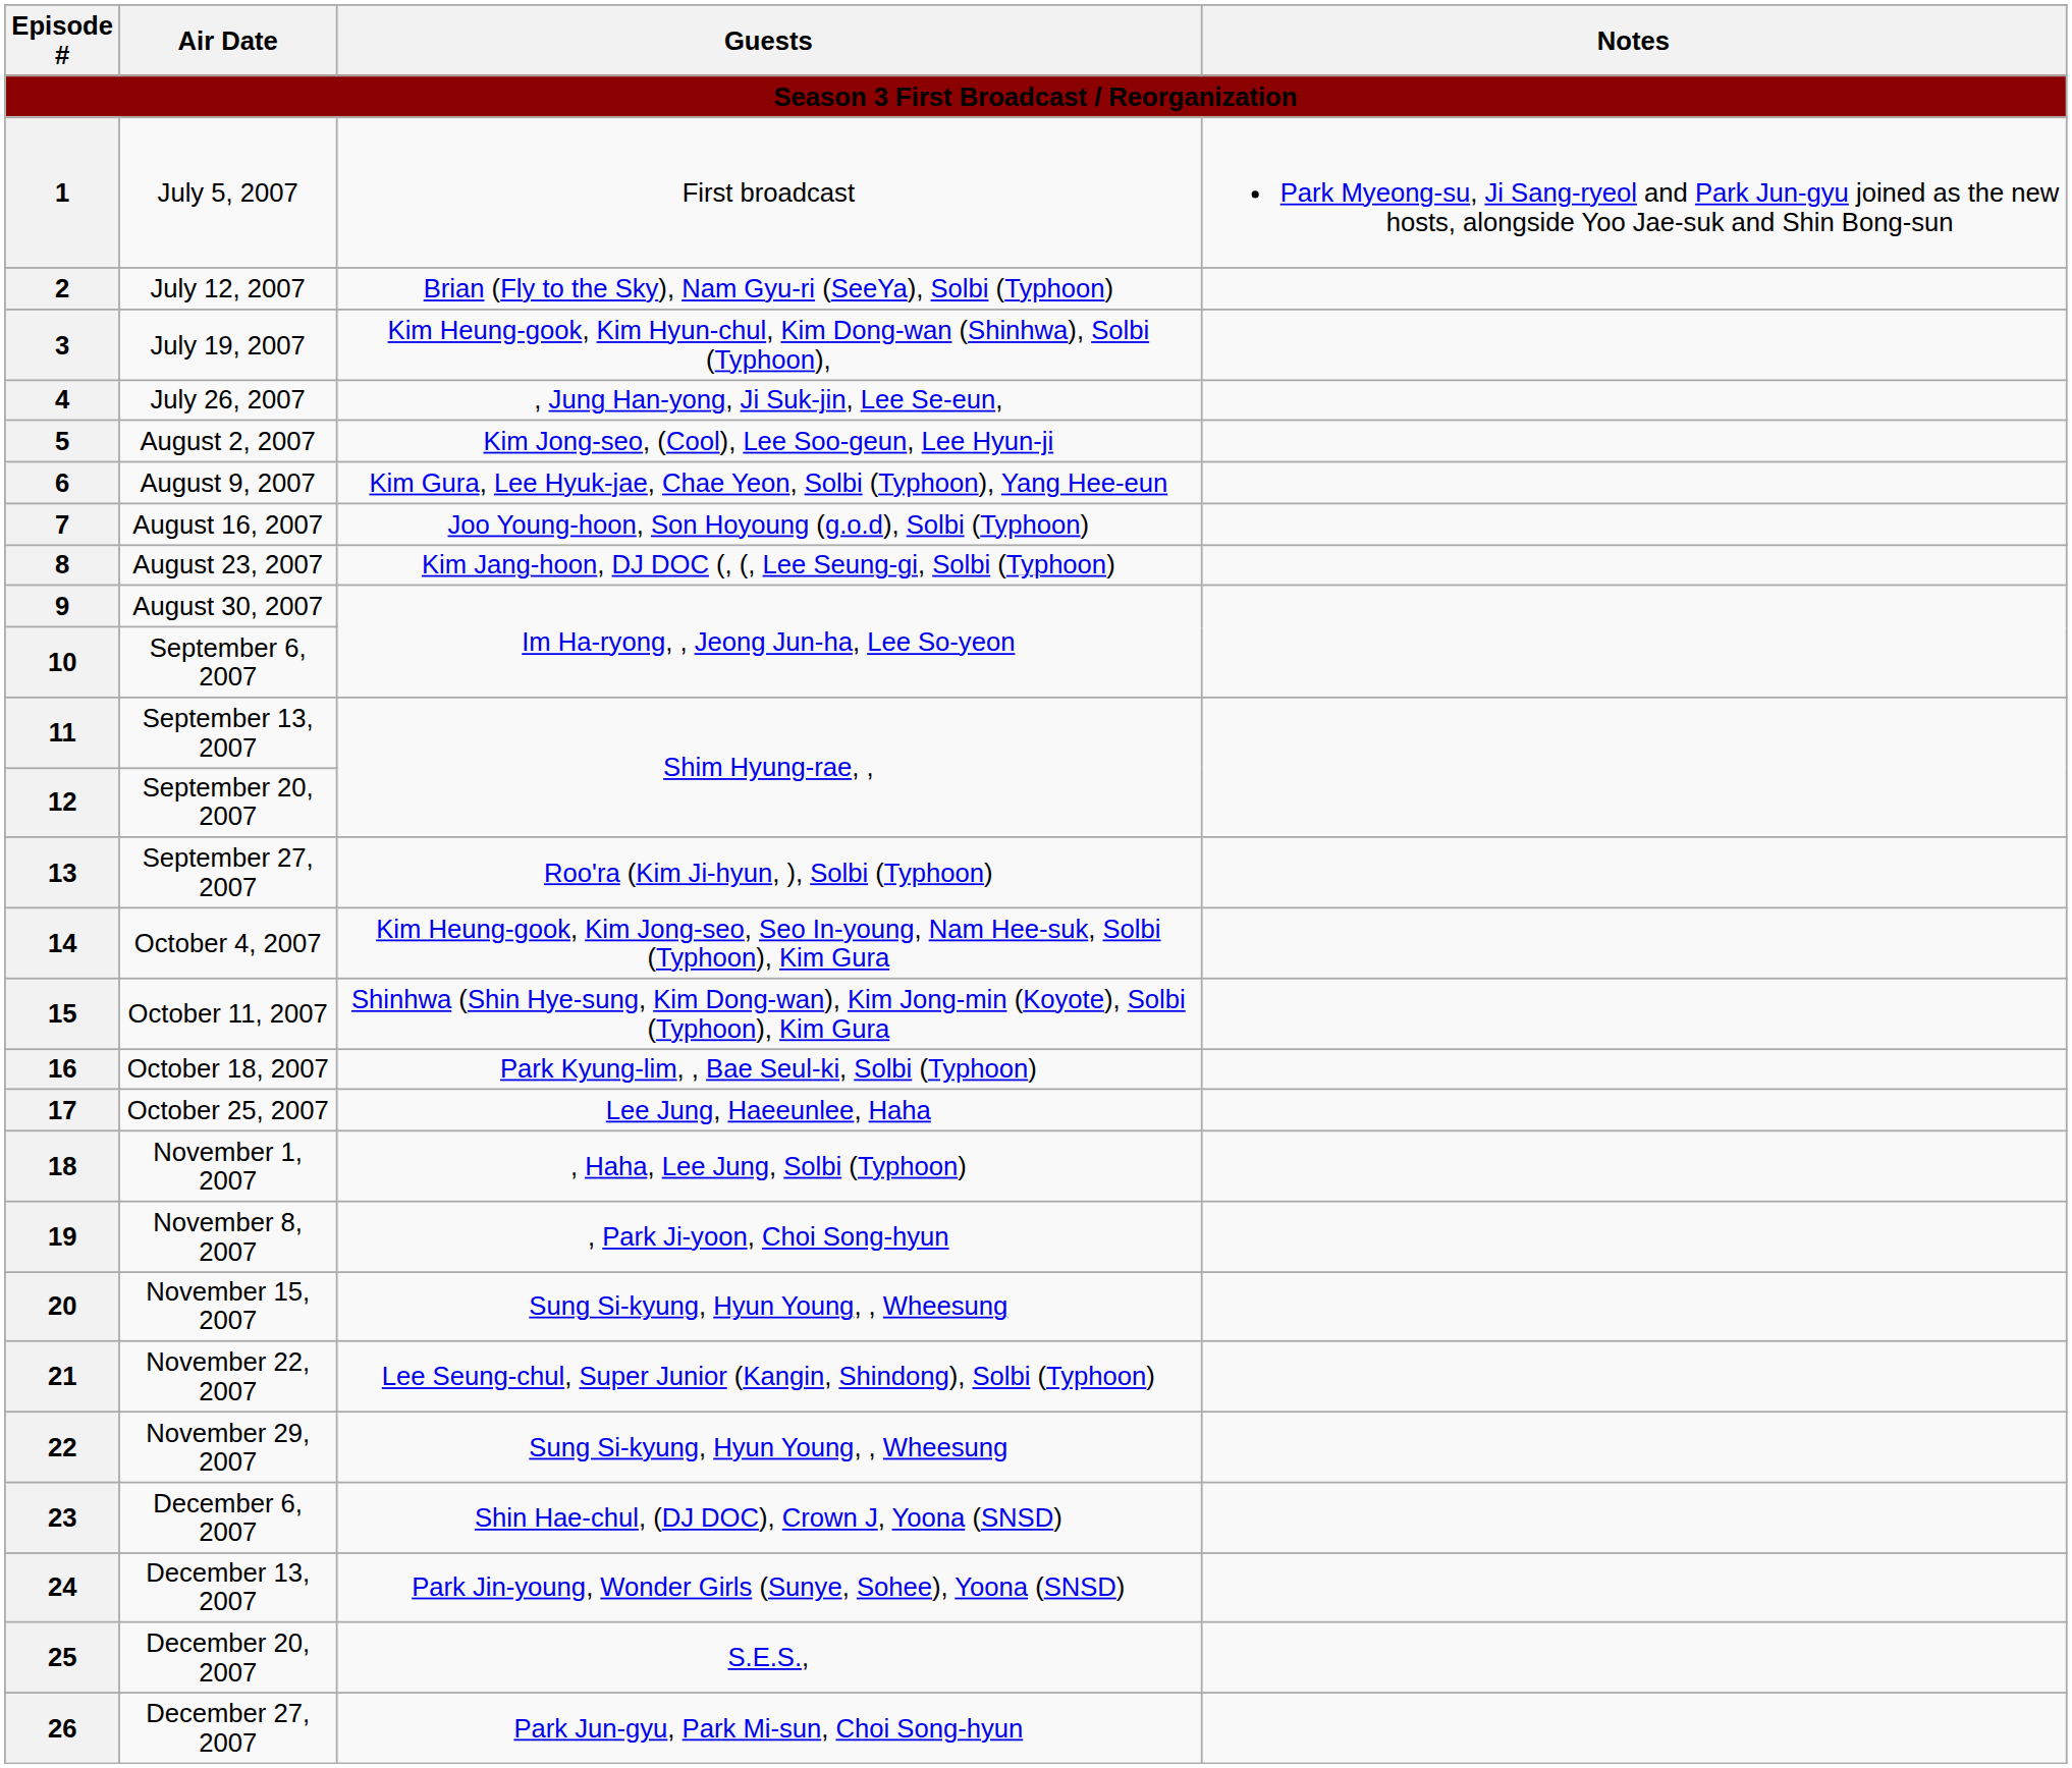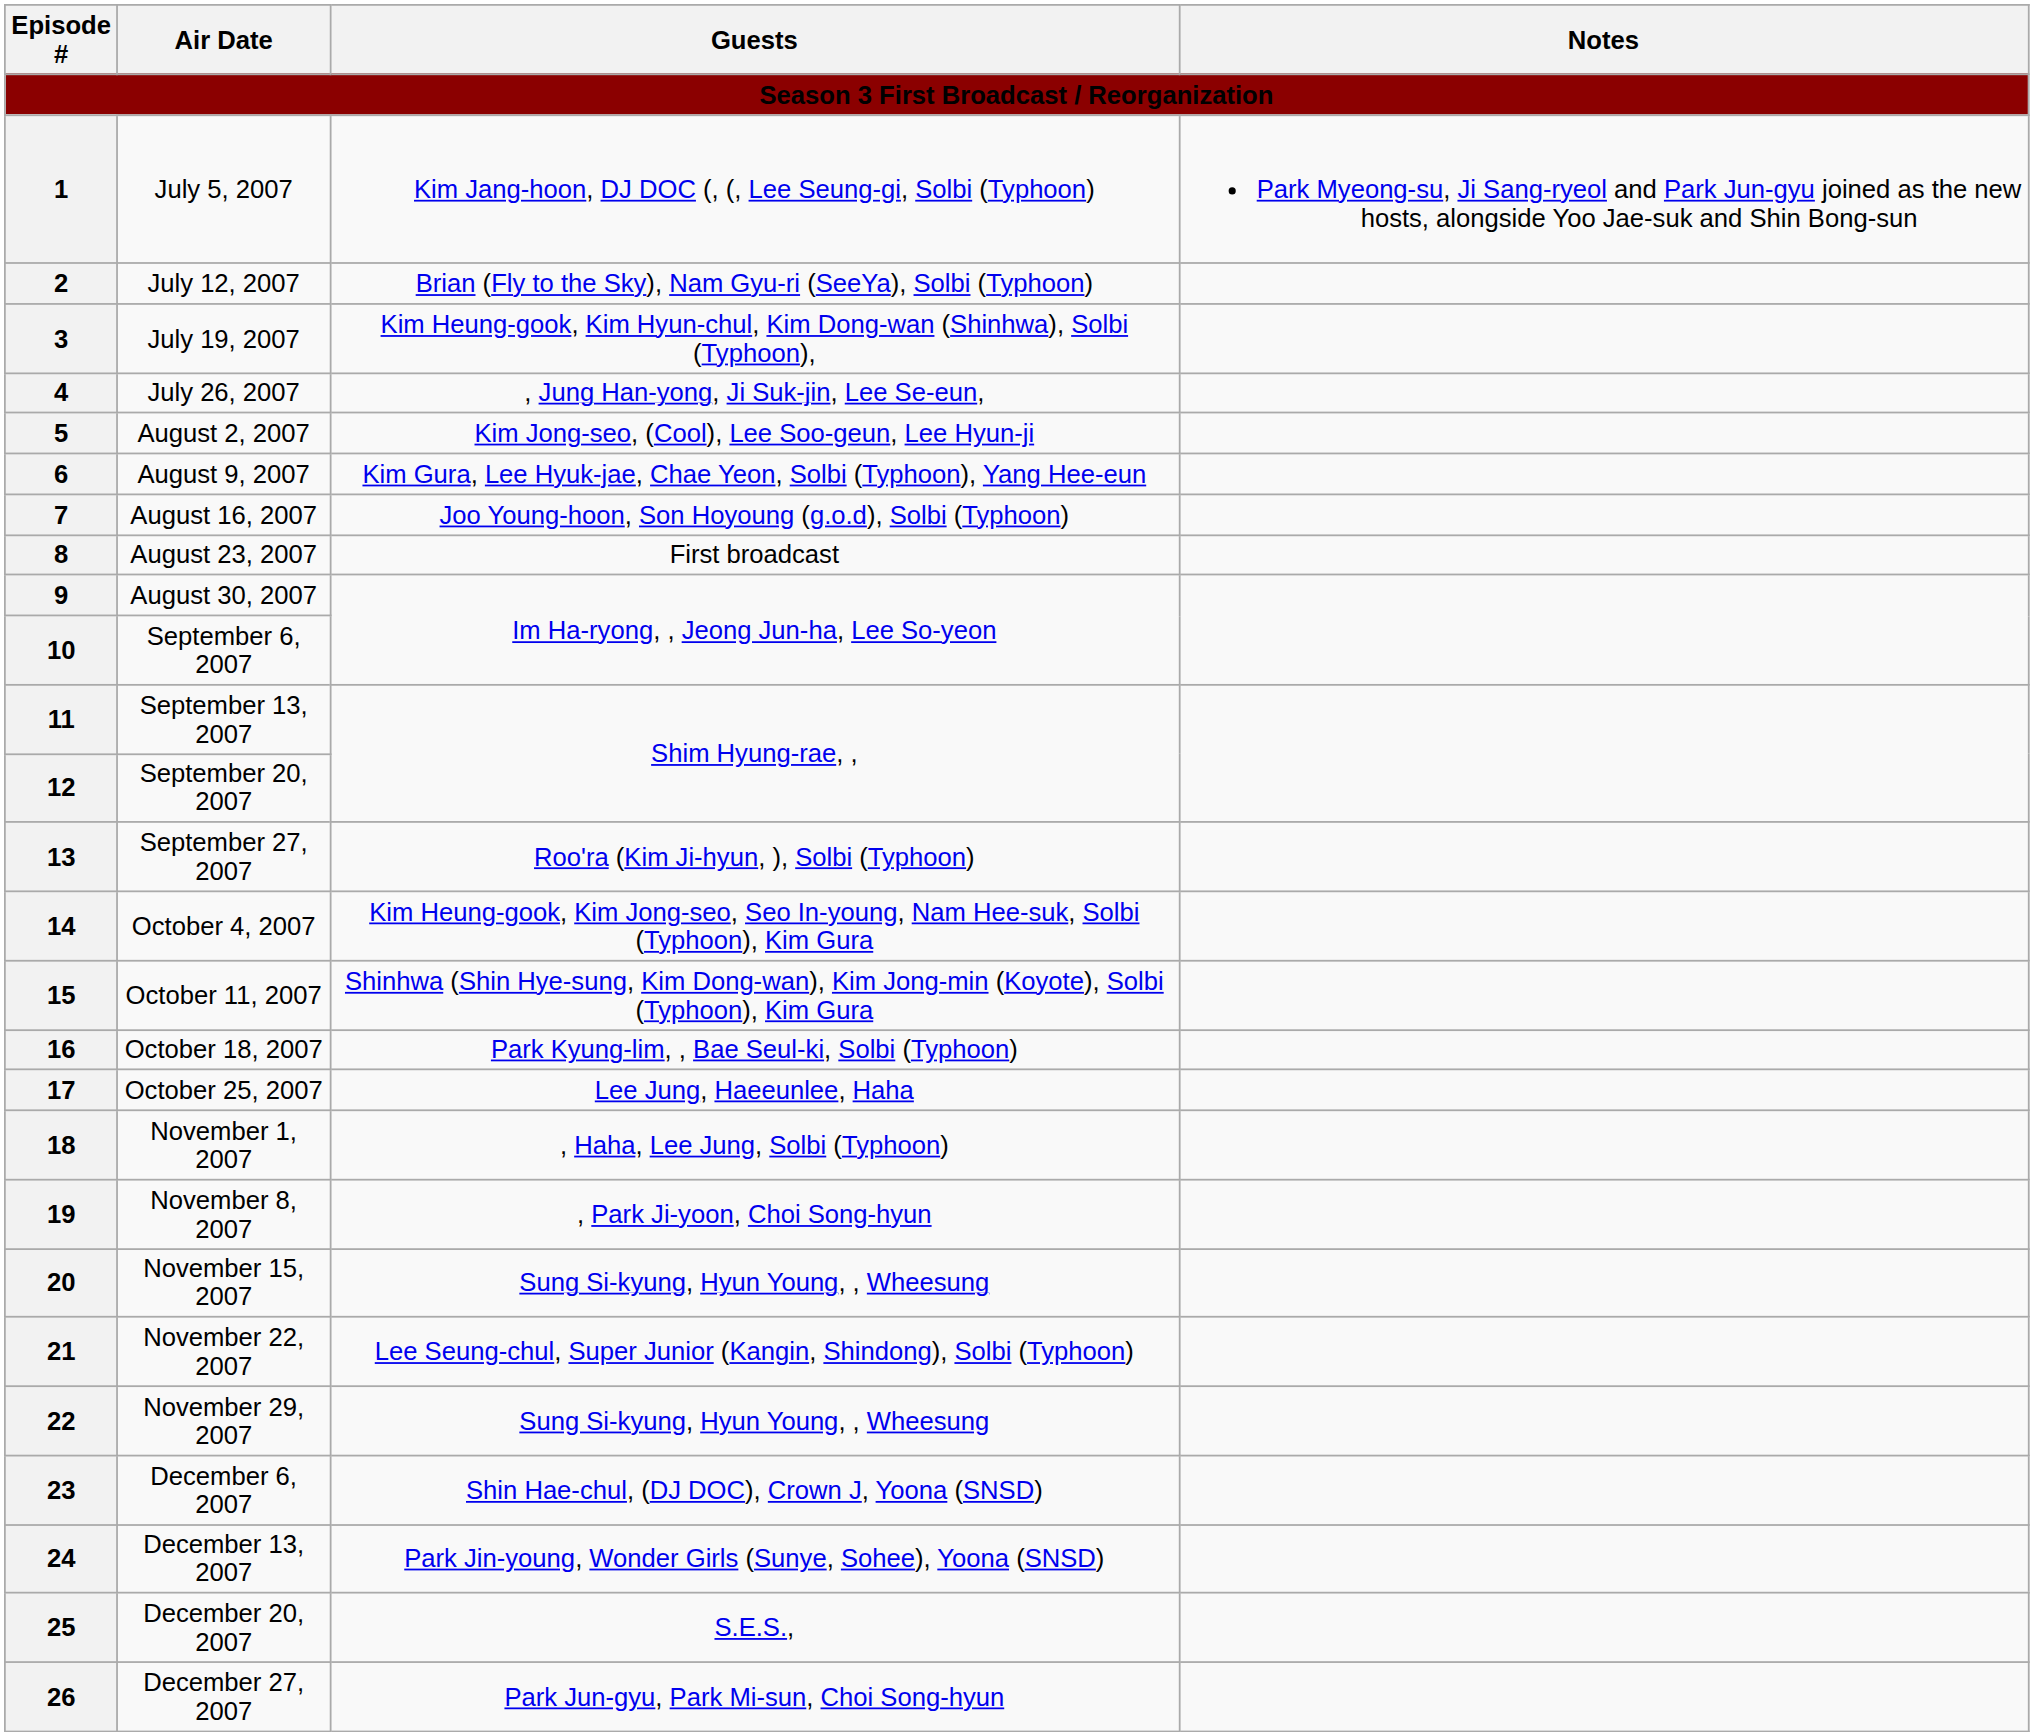 <table class="wikitable" style="text-align:center; font-size:90%; width:90%;">
 <tr>
 <th width="1%">Episode #</th>
 <th width="10%">Air Date</th>
 <th width="40%">Guests</th>
 <th width="40%">Notes</th>
 </tr>
 <tr>
 <td colspan="5" style="background: darkred;text-align:center;"><span><strong>Season 3 First Broadcast / Reorganization</strong></span></td>
 </tr>
 <tr>
 <th>1</th>
 <td>July 5, 2007</td>
-<td>First broadcast</td>
+<td><a href='#'>Kim Jang-hoon</a>, <a href='#'>DJ DOC</a> (, (, <a href='#'>Lee Seung-gi</a>, <a href='#'>Solbi</a> (<a href='#'>Typhoon</a>)</td>
 <td><br><ul><li><a href='#'>Park Myeong-su</a>, <a href='#'>Ji Sang-ryeol</a> and <a href='#'>Park Jun-gyu</a> joined as the new hosts, alongside Yoo Jae-suk and Shin Bong-sun</li></ul></td>
 </tr>
 <tr>
 <th>2</th>
 <td>July 12, 2007</td>
 <td><a href='#'>Brian</a> (<a href='#'>Fly to the Sky</a>), <a href='#'>Nam Gyu-ri</a> (<a href='#'>SeeYa</a>), <a href='#'>Solbi</a> (<a href='#'>Typhoon</a>)</td>
 <td></td>
 </tr>
 <tr>
 <th>3</th>
 <td>July 19, 2007</td>
 <td><a href='#'>Kim Heung-gook</a>, <a href='#'>Kim Hyun-chul</a>, <a href='#'>Kim Dong-wan</a> (<a href='#'>Shinhwa</a>), <a href='#'>Solbi</a> (<a href='#'>Typhoon</a>), </td>
 <td></td>
 </tr>
 <tr>
 <th>4</th>
 <td>July 26, 2007</td>
 <td>, <a href='#'>Jung Han-yong</a>, <a href='#'>Ji Suk-jin</a>, <a href='#'>Lee Se-eun</a>, </td>
 <td></td>
 </tr>
 <tr>
 <th>5</th>
 <td>August 2, 2007</td>
 <td><a href='#'>Kim Jong-seo</a>,  (<a href='#'>Cool</a>), <a href='#'>Lee Soo-geun</a>, <a href='#'>Lee Hyun-ji</a></td>
 <td></td>
 </tr>
 <tr>
 <th>6</th>
 <td>August 9, 2007</td>
 <td><a href='#'>Kim Gura</a>, <a href='#'>Lee Hyuk-jae</a>, <a href='#'>Chae Yeon</a>, <a href='#'>Solbi</a> (<a href='#'>Typhoon</a>), <a href='#'>Yang Hee-eun</a></td>
 <td></td>
 </tr>
 <tr>
 <th>7</th>
 <td>August 16, 2007</td>
 <td><a href='#'>Joo Young-hoon</a>, <a href='#'>Son Hoyoung</a> (<a href='#'>g.o.d</a>), <a href='#'>Solbi</a> (<a href='#'>Typhoon</a>)</td>
 <td></td>
 </tr>
 <tr>
 <th>8</th>
 <td>August 23, 2007</td>
-<td><a href='#'>Kim Jang-hoon</a>, <a href='#'>DJ DOC</a> (, (, <a href='#'>Lee Seung-gi</a>, <a href='#'>Solbi</a> (<a href='#'>Typhoon</a>)</td>
+<td>First broadcast</td>
 <td></td>
 </tr>
 <tr>
 <th>9</th>
 <td>August 30, 2007</td>
 <td rowspan=2><a href='#'>Im Ha-ryong</a>, , <a href='#'>Jeong Jun-ha</a>, <a href='#'>Lee So-yeon</a></td>
 <td rowspan=2></td>
 </tr>
 <tr>
 <th>10</th>
 <td>September 6, 2007</td>
 </tr>
 <tr>
 <th>11</th>
 <td>September 13, 2007</td>
 <td rowspan=2><a href='#'>Shim Hyung-rae</a>, , </td>
 <td rowspan=2></td>
 </tr>
 <tr>
 <th>12</th>
 <td>September 20, 2007</td>
 </tr>
 <tr>
 <th>13</th>
 <td>September 27, 2007</td>
 <td><a href='#'>Roo'ra</a> (<a href='#'>Kim Ji-hyun</a>, ), <a href='#'>Solbi</a> (<a href='#'>Typhoon</a>)</td>
 <td></td>
 </tr>
 <tr>
 <th>14</th>
 <td>October 4, 2007</td>
 <td><a href='#'>Kim Heung-gook</a>, <a href='#'>Kim Jong-seo</a>, <a href='#'>Seo In-young</a>, <a href='#'>Nam Hee-suk</a>, <a href='#'>Solbi</a> (<a href='#'>Typhoon</a>), <a href='#'>Kim Gura</a></td>
 <td></td>
 </tr>
 <tr>
 <th>15</th>
 <td>October 11, 2007</td>
 <td><a href='#'>Shinhwa</a> (<a href='#'>Shin Hye-sung</a>, <a href='#'>Kim Dong-wan</a>), <a href='#'>Kim Jong-min</a> (<a href='#'>Koyote</a>), <a href='#'>Solbi</a> (<a href='#'>Typhoon</a>), <a href='#'>Kim Gura</a></td>
 <td></td>
 </tr>
 <tr>
 <th>16</th>
 <td>October 18, 2007</td>
 <td><a href='#'>Park Kyung-lim</a>, , <a href='#'>Bae Seul-ki</a>, <a href='#'>Solbi</a> (<a href='#'>Typhoon</a>)</td>
 <td></td>
 </tr>
 <tr>
 <th>17</th>
 <td>October 25, 2007</td>
 <td><a href='#'>Lee Jung</a>, <a href='#'>Haeeunlee</a>, <a href='#'>Haha</a></td>
 <td></td>
 </tr>
 <tr>
 <th>18</th>
 <td>November 1, 2007</td>
 <td>, <a href='#'>Haha</a>, <a href='#'>Lee Jung</a>, <a href='#'>Solbi</a> (<a href='#'>Typhoon</a>)</td>
 <td></td>
 </tr>
 <tr>
 <th>19</th>
 <td>November 8, 2007</td>
 <td>, <a href='#'>Park Ji-yoon</a>, <a href='#'>Choi Song-hyun</a></td>
 <td></td>
 </tr>
 <tr>
 <th>20</th>
 <td>November 15, 2007</td>
 <td><a href='#'>Sung Si-kyung</a>, <a href='#'>Hyun Young</a>, , <a href='#'>Wheesung</a></td>
 <td></td>
 </tr>
 <tr>
 <th>21</th>
 <td>November 22, 2007</td>
 <td><a href='#'>Lee Seung-chul</a>, <a href='#'>Super Junior</a> (<a href='#'>Kangin</a>, <a href='#'>Shindong</a>), <a href='#'>Solbi</a> (<a href='#'>Typhoon</a>)</td>
 <td></td>
 </tr>
 <tr>
 <th>22</th>
 <td>November 29, 2007</td>
 <td><a href='#'>Sung Si-kyung</a>, <a href='#'>Hyun Young</a>, , <a href='#'>Wheesung</a></td>
 <td></td>
 </tr>
 <tr>
 <th>23</th>
 <td>December 6, 2007</td>
 <td><a href='#'>Shin Hae-chul</a>,  (<a href='#'>DJ DOC</a>), <a href='#'>Crown J</a>, <a href='#'>Yoona</a> (<a href='#'>SNSD</a>)</td>
 <td></td>
 </tr>
 <tr>
 <th>24</th>
 <td>December 13, 2007</td>
 <td><a href='#'>Park Jin-young</a>, <a href='#'>Wonder Girls</a> (<a href='#'>Sunye</a>, <a href='#'>Sohee</a>), <a href='#'>Yoona</a> (<a href='#'>SNSD</a>)</td>
 </tr>
 <tr>
 <th>25</th>
 <td>December 20, 2007</td>
 <td><a href='#'>S.E.S.</a>, </td>
 <td></td>
 </tr>
 <tr>
 <th>26</th>
 <td>December 27, 2007</td>
 <td><a href='#'>Park Jun-gyu</a>, <a href='#'>Park Mi-sun</a>, <a href='#'>Choi Song-hyun</a></td>
 <td></td>
 </tr>
 </table>
